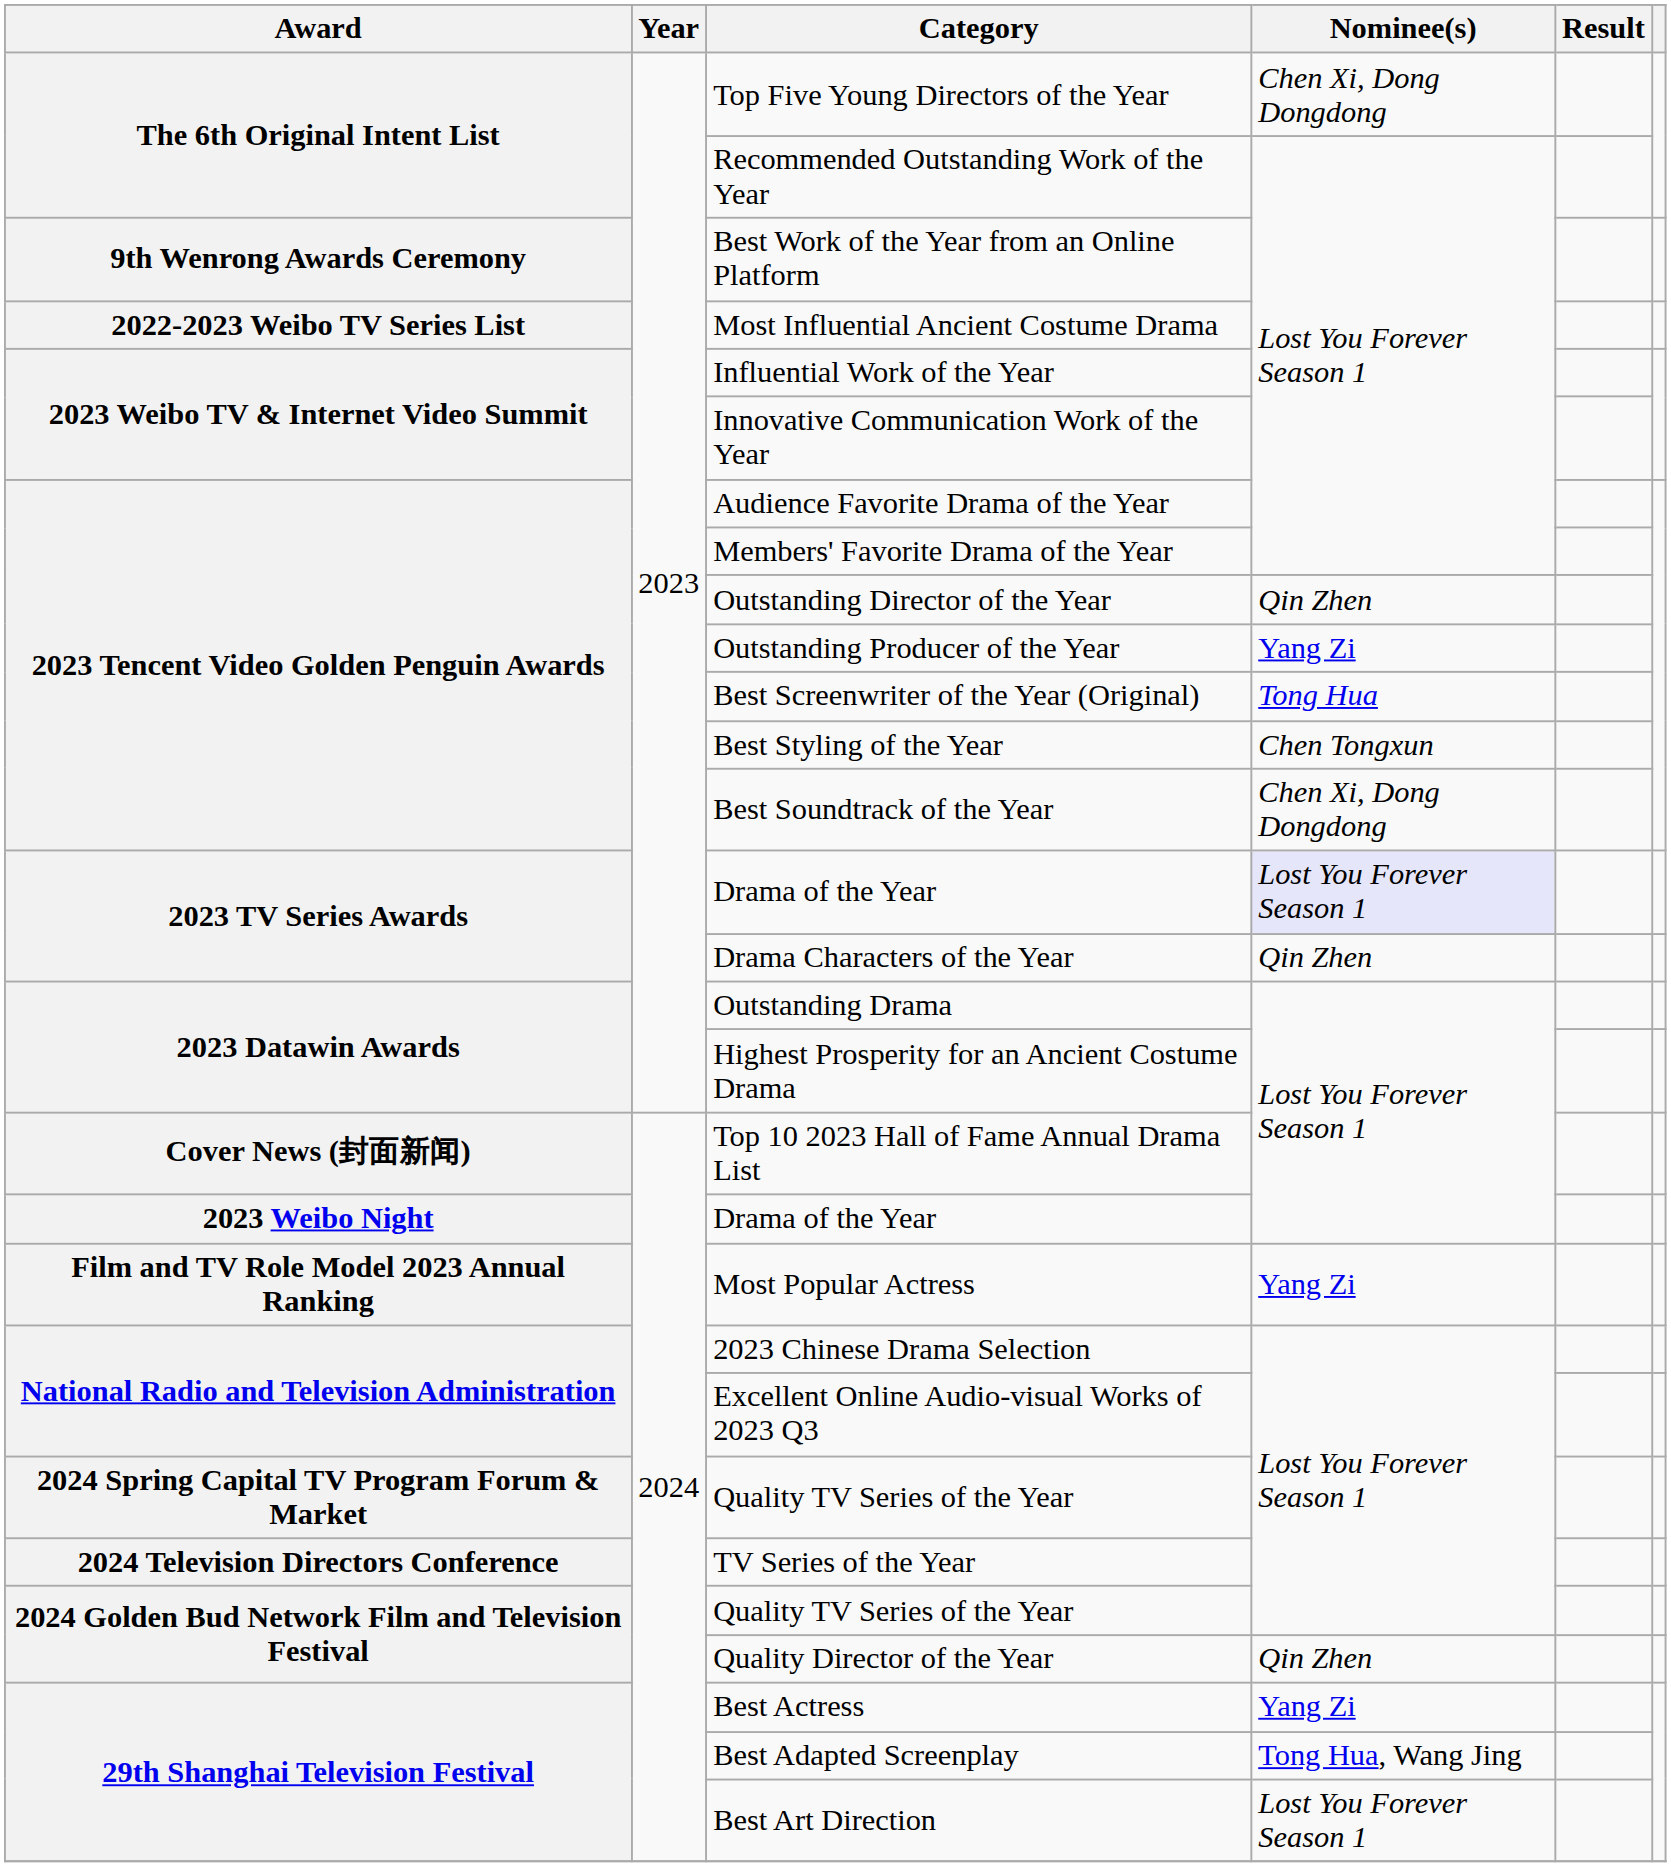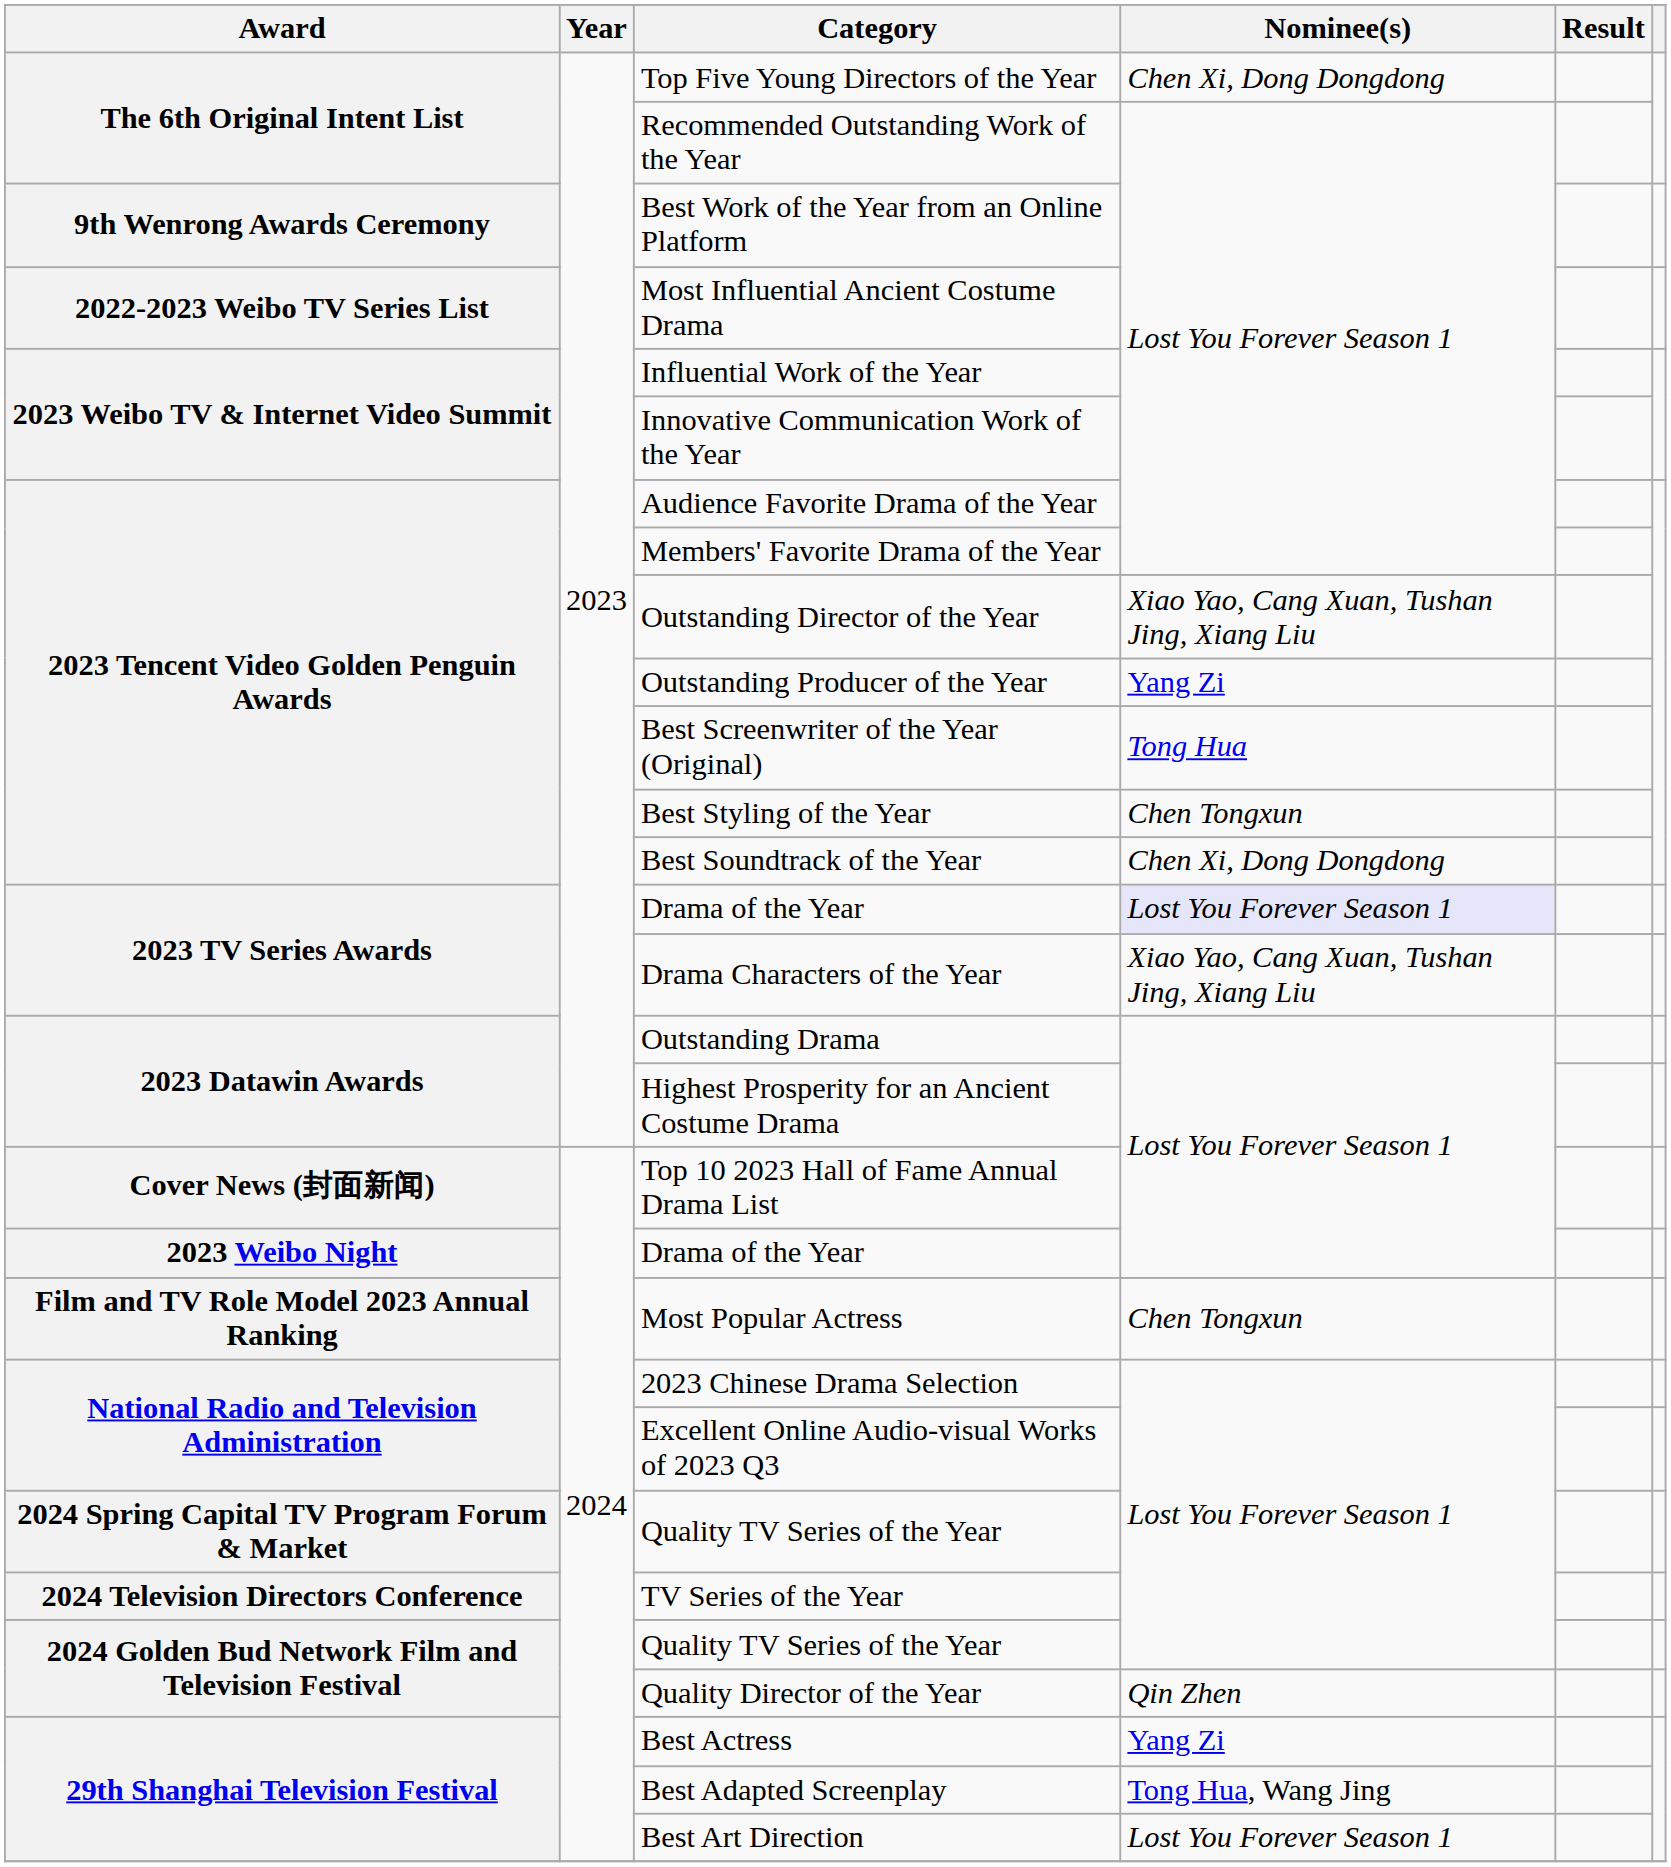 <table class="wikitable sortable plainrowheaders" style="width:99%;">
 <tr>
 <th scope="col">Award</th>
 <th scope="col">Year</th>
 <th scope="col">Category</th>
 <th scope="col">Nominee(s)</th>
 <th scope="col">Result</th>
 <th scope="col" class="unsortable"></th>
 </tr>
 <tr>
 <th rowspan="2">The 6th Original Intent List</th>
 <td rowspan="17">2023</td>
 <td>Top Five Young Directors of the Year</td>
 <td><em>Chen Xi, Dong Dongdong</em></td>
 <td></td>
 <td rowspan=2></td>
 </tr>
 <tr>
 <td>Recommended Outstanding Work of the Year</td>
 <td rowspan=7><em>Lost You Forever Season 1</em></td>
 <td></td>
 </tr>
 <tr>
 <th>9th Wenrong Awards Ceremony</th>
 <td>Best Work of the Year from an Online Platform</td>
 <td></td>
 <td></td>
 </tr>
 <tr>
 <th>2022-2023 Weibo TV Series List</th>
 <td>Most Influential Ancient Costume Drama</td>
 <td></td>
 <td></td>
 </tr>
 <tr>
 <th rowspan="2">2023 Weibo TV & Internet Video Summit</th>
 <td>Influential Work of the Year</td>
 <td></td>
 <td rowspan=2></td>
 </tr>
 <tr>
 <td>Innovative Communication Work of the Year</td>
 <td></td>
 </tr>
 <tr>
 <th rowspan="7">2023 Tencent Video Golden Penguin Awards</th>
 <td>Audience Favorite Drama of the Year</td>
 <td></td>
 <td rowspan=7></td>
 </tr>
 <tr>
 <td>Members' Favorite Drama of the Year</td>
 <td></td>
 </tr>
 <tr>
 <td>Outstanding Director of the Year</td>
-<td><em>Qin Zhen</em></td>
+<td><em>Xiao Yao, Cang Xuan, Tushan Jing, Xiang Liu</em></td>
 <td></td>
 </tr>
 <tr>
 <td>Outstanding Producer of the Year</td>
 <td><a href='#'>Yang Zi</a></td>
 <td></td>
 </tr>
 <tr>
 <td>Best Screenwriter of the Year (Original)</td>
 <td><a href='#'><em>Tong Hua</em></a></td>
 <td></td>
 </tr>
 <tr>
 <td>Best Styling of the Year</td>
 <td><em>Chen Tongxun</em></td>
 <td></td>
 </tr>
 <tr>
 <td>Best Soundtrack of the Year</td>
 <td><em>Chen Xi, Dong Dongdong</em></td>
 <td></td>
 </tr>
 <tr>
 <th rowspan="2">2023 TV Series Awards</th>
 <td>Drama of the Year</td>
 <td style="background: lavender;"><em>Lost You Forever Season 1</em></td>
 <td></td>
 <td></td>
 </tr>
 <tr>
 <td>Drama Characters of the Year</td>
-<td><em>Qin Zhen</em></td>
+<td><em>Xiao Yao, Cang Xuan, Tushan Jing, Xiang Liu</em></td>
 <td></td>
 <td></td>
 </tr>
 <tr>
 <th rowspan="2">2023 Datawin Awards</th>
 <td>Outstanding Drama</td>
 <td rowspan=4><em>Lost You Forever Season 1</em></td>
 <td></td>
 <td></td>
 </tr>
 <tr>
 <td>Highest Prosperity for an Ancient Costume Drama</td>
 <td></td>
 <td></td>
 </tr>
 <tr>
 <th>Cover News (封面新闻)</th>
 <td rowspan="12">2024</td>
 <td>Top 10 2023 Hall of Fame Annual Drama List</td>
 <td></td>
 <td></td>
 </tr>
 <tr>
 <th>2023 <a href='#'>Weibo Night</a></th>
 <td>Drama of the Year</td>
 <td></td>
 <td></td>
 </tr>
 <tr>
 <th>Film and TV Role Model 2023 Annual Ranking</th>
 <td>Most Popular Actress</td>
-<td><a href='#'>Yang Zi</a></td>
+<td><em>Chen Tongxun</em></td>
 <td></td>
 <td></td>
 </tr>
 <tr>
 <th rowspan="2"><a href='#'>National Radio and Television Administration</a></th>
 <td>2023 Chinese Drama Selection</td>
 <td rowspan=5><em>Lost You Forever Season 1</em></td>
 <td></td>
 <td></td>
 </tr>
 <tr>
 <td>Excellent Online Audio-visual Works of 2023 Q3</td>
 <td></td>
 <td></td>
 </tr>
 <tr>
 <th>2024 Spring Capital TV Program Forum & Market</th>
 <td>Quality TV Series of the Year</td>
 <td></td>
 <td></td>
 </tr>
 <tr>
 <th>2024 Television Directors Conference</th>
 <td>TV Series of the Year</td>
 <td></td>
 <td></td>
 </tr>
 <tr>
 <th rowspan="2">2024 Golden Bud Network Film and Television Festival</th>
 <td>Quality TV Series of the Year</td>
 <td></td>
 <td></td>
 </tr>
 <tr>
 <td>Quality Director of the Year</td>
 <td><em>Qin Zhen</em></td>
 <td></td>
 <td></td>
 </tr>
 <tr>
 <th rowspan="3"><a href='#'>29th Shanghai Television Festival</a></th>
 <td>Best Actress</td>
 <td><a href='#'>Yang Zi</a></td>
 <td></td>
 <td rowspan=3></td>
 </tr>
 <tr>
 <td>Best Adapted Screenplay</td>
 <td><a href='#'>Tong Hua</a>, Wang Jing</td>
 <td></td>
 </tr>
 <tr>
 <td>Best Art Direction</td>
 <td><em>Lost You Forever Season 1</em></td>
 <td></td>
 </tr>
 <tr>
 </tr>
 </table>
